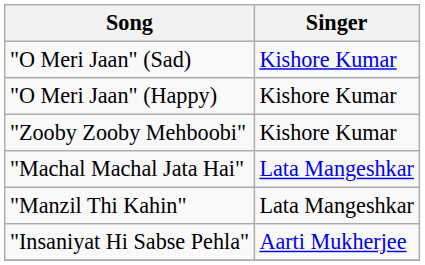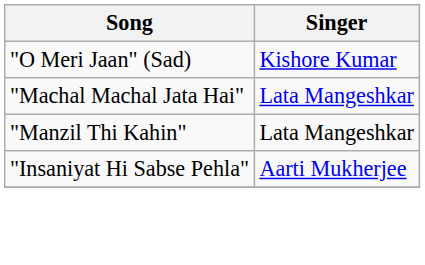 <table class="wikitable" style="font-size:95%;">
 <tr>
 <th>Song</th>
 <th>Singer</th>
 </tr>
 <tr>
 <td>"O Meri Jaan" (Sad)</td>
 <td><a href='#'>Kishore Kumar</a></td>
-</tr>
-<tr>
-<td>"O Meri Jaan" (Happy)</td>
-<td>Kishore Kumar</td>
-</tr>
-<tr>
-<td>"Zooby Zooby Mehboobi"</td>
-<td>Kishore Kumar</td>
 </tr>
 <tr>
 <td>"Machal Machal Jata Hai"</td>
 <td><a href='#'>Lata Mangeshkar</a></td>
 </tr>
 <tr>
 <td>"Manzil Thi Kahin"</td>
 <td>Lata Mangeshkar</td>
 </tr>
 <tr>
 <td>"Insaniyat Hi Sabse Pehla"</td>
 <td><a href='#'>Aarti Mukherjee</a></td>
 </tr>
 <tr>
 </tr>
 </table>
